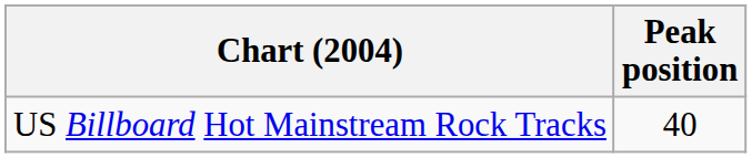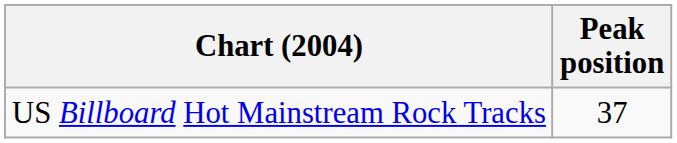 <table class="wikitable">
 <tr>
 <th>Chart (2004)</th>
 <th>Peak<br>position</th>
 </tr>
 <tr>
 <td>US <em><a href='#'>Billboard</a></em> <a href='#'>Hot Mainstream Rock Tracks</a></td>
-<td align="center">40</td>
+<td align="center">37</td>
 </tr>
 </table>
